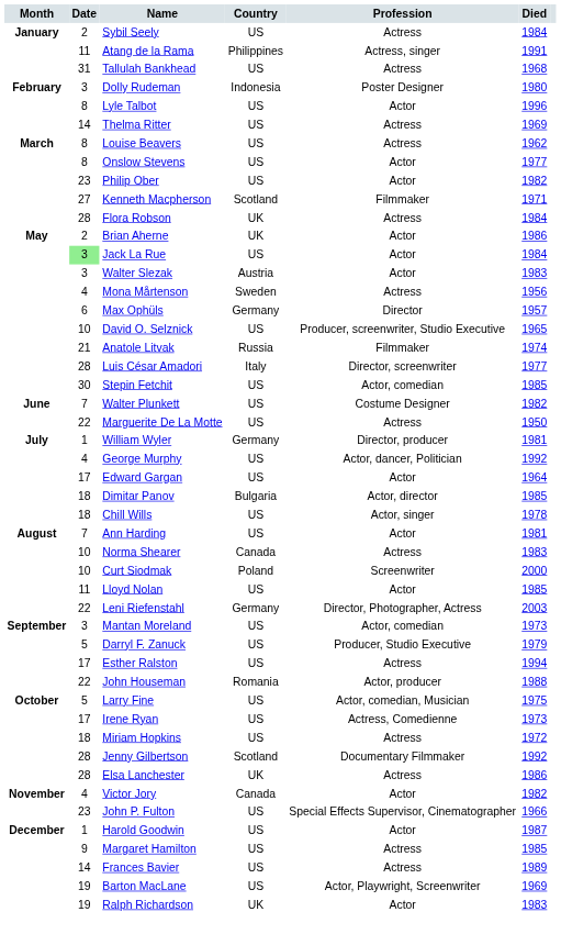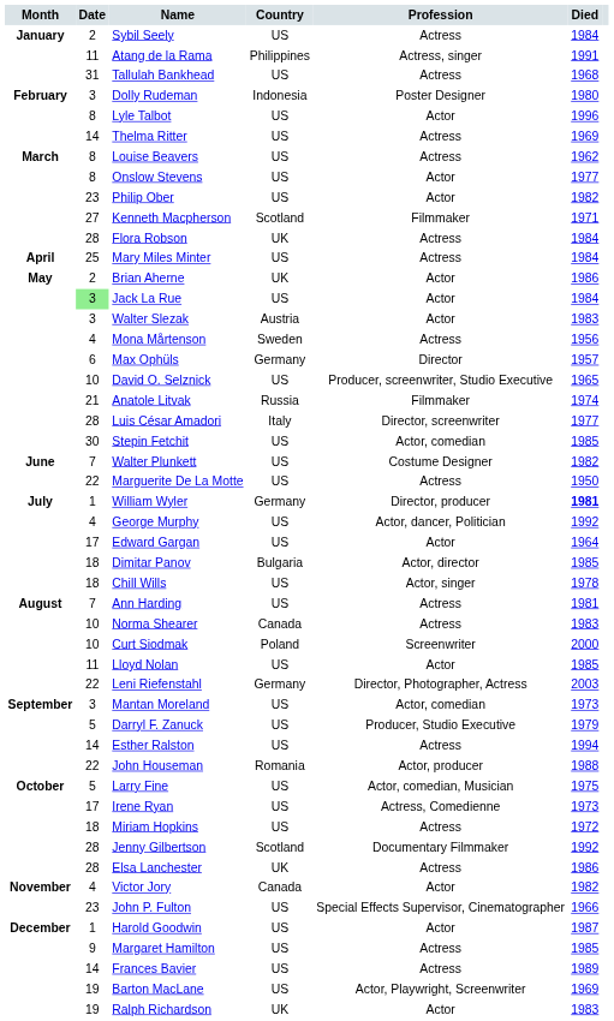 <table cellspacing="0" cellpadding="4" border="0">
 <tr style="background:#dae3e7; text-align:center;">
 <td><strong>Month</strong></td>
 <td><strong>Date</strong></td>
 <td><strong>Name</strong></td>
 <td><strong>Country</strong></td>
 <td><strong>Profession</strong></td>
 <td><strong>Died</strong></td>
 <td></td>
 </tr>
 <tr valign="top">
 <td rowspan=3 style="text-align:center; vertical-align:top;"><strong>January</strong></td>
 <td style="text-align:center;">2</td>
 <td><a href='#'>Sybil Seely</a></td>
 <td style="text-align:center;">US</td>
 <td style="text-align:center;">Actress</td>
 <td><a href='#'>1984</a></td>
 <td></td>
 </tr>
 <tr>
 <td style="text-align:center;">11</td>
 <td><a href='#'>Atang de la Rama</a></td>
 <td style="text-align:center;">Philippines</td>
 <td style="text-align:center;">Actress, singer</td>
 <td><a href='#'>1991</a></td>
 <td></td>
 </tr>
 <tr>
 <td style="text-align:center;">31</td>
 <td><a href='#'>Tallulah Bankhead</a></td>
 <td style="text-align:center;">US</td>
 <td style="text-align:center;">Actress</td>
 <td><a href='#'>1968</a></td>
 <td></td>
 </tr>
 <tr>
 <td rowspan=3 style="text-align:center; vertical-align:top;"><strong>February</strong></td>
 <td style="text-align:center;">3</td>
 <td><a href='#'>Dolly Rudeman</a></td>
 <td style="text-align:center;">Indonesia</td>
 <td style="text-align:center;">Poster Designer</td>
 <td><a href='#'>1980</a></td>
 <td></td>
 </tr>
 <tr>
 <td style="text-align:center;">8</td>
 <td><a href='#'>Lyle Talbot</a></td>
 <td style="text-align:center;">US</td>
 <td style="text-align:center;">Actor</td>
 <td><a href='#'>1996</a></td>
 <td></td>
 </tr>
 <tr>
 <td style="text-align:center;">14</td>
 <td><a href='#'>Thelma Ritter</a></td>
 <td style="text-align:center;">US</td>
 <td style="text-align:center;">Actress</td>
 <td><a href='#'>1969</a></td>
 <td></td>
 </tr>
 <tr>
 <td rowspan=5 style="text-align:center; vertical-align:top;"><strong>March</strong></td>
 <td style="text-align:center;">8</td>
 <td><a href='#'>Louise Beavers</a></td>
 <td style="text-align:center;">US</td>
 <td style="text-align:center;">Actress</td>
 <td><a href='#'>1962</a></td>
 <td></td>
 </tr>
 <tr>
 <td style="text-align:center;">8</td>
 <td><a href='#'>Onslow Stevens</a></td>
 <td style="text-align:center;">US</td>
 <td style="text-align:center;">Actor</td>
 <td><a href='#'>1977</a></td>
 <td></td>
 </tr>
 <tr>
 <td style="text-align:center;">23</td>
 <td><a href='#'>Philip Ober</a></td>
 <td style="text-align:center;">US</td>
 <td style="text-align:center;">Actor</td>
 <td><a href='#'>1982</a></td>
 <td></td>
 </tr>
 <tr>
 <td style="text-align:center;">27</td>
 <td><a href='#'>Kenneth Macpherson</a></td>
 <td style="text-align:center;">Scotland</td>
 <td style="text-align:center;">Filmmaker</td>
 <td><a href='#'>1971</a></td>
 <td></td>
 </tr>
 <tr>
 <td style="text-align:center;">28</td>
 <td><a href='#'>Flora Robson</a></td>
 <td style="text-align:center;">UK</td>
 <td style="text-align:center;">Actress</td>
 <td><a href='#'>1984</a></td>
 <td></td>
 </tr>
 <tr>
+<td rowspan=1 style="text-align:center; vertical-align:top;"><strong>April</strong></td>
+<td style="text-align:center;">25</td>
+<td><a href='#'>Mary Miles Minter</a></td>
+<td style="text-align:center;">US</td>
+<td style="text-align:center;">Actress</td>
+<td><a href='#'>1984</a></td>
+<td></td>
+</tr>
+<tr>
 <td rowspan=9 style="text-align:center; vertical-align:top;"><strong>May</strong></td>
 <td style="text-align:center;">2</td>
 <td><a href='#'>Brian Aherne</a></td>
 <td style="text-align:center;">UK</td>
 <td style="text-align:center;">Actor</td>
 <td><a href='#'>1986</a></td>
 <td></td>
 </tr>
 <tr>
 <td style="background: lightgreen; text-align:center;">3</td>
 <td><a href='#'>Jack La Rue</a></td>
 <td style="text-align:center;">US</td>
 <td style="text-align:center;">Actor</td>
 <td><a href='#'>1984</a></td>
 <td></td>
 </tr>
 <tr>
 <td style="text-align:center;">3</td>
 <td><a href='#'>Walter Slezak</a></td>
 <td style="text-align:center;">Austria</td>
 <td style="text-align:center;">Actor</td>
 <td><a href='#'>1983</a></td>
 <td></td>
 </tr>
 <tr>
 <td style="text-align:center;">4</td>
 <td><a href='#'>Mona Mårtenson</a></td>
 <td style="text-align:center;">Sweden</td>
 <td style="text-align:center;">Actress</td>
 <td><a href='#'>1956</a></td>
 <td></td>
 </tr>
 <tr>
 <td style="text-align:center;">6</td>
 <td><a href='#'>Max Ophüls</a></td>
 <td style="text-align:center;">Germany</td>
 <td style="text-align:center;">Director</td>
 <td><a href='#'>1957</a></td>
 <td></td>
 </tr>
 <tr>
 <td style="text-align:center;">10</td>
 <td><a href='#'>David O. Selznick</a></td>
 <td style="text-align:center;">US</td>
 <td style="text-align:center;">Producer, screenwriter, Studio Executive</td>
 <td><a href='#'>1965</a></td>
 <td></td>
 </tr>
 <tr>
 <td style="text-align:center;">21</td>
 <td><a href='#'>Anatole Litvak</a></td>
 <td style="text-align:center;">Russia</td>
 <td style="text-align:center;">Filmmaker</td>
 <td><a href='#'>1974</a></td>
 <td></td>
 </tr>
 <tr>
 <td style="text-align:center;">28</td>
 <td><a href='#'>Luis César Amadori</a></td>
 <td style="text-align:center;">Italy</td>
 <td style="text-align:center;">Director, screenwriter</td>
 <td><a href='#'>1977</a></td>
 <td></td>
 </tr>
 <tr>
 <td style="text-align:center;">30</td>
 <td><a href='#'>Stepin Fetchit</a></td>
 <td style="text-align:center;">US</td>
 <td style="text-align:center;">Actor, comedian</td>
 <td><a href='#'>1985</a></td>
 <td></td>
 </tr>
 <tr>
 <td rowspan=2 style="text-align:center; vertical-align:top;"><strong>June</strong></td>
 <td style="text-align:center;">7</td>
 <td><a href='#'>Walter Plunkett</a></td>
 <td style="text-align:center;">US</td>
 <td style="text-align:center;">Costume Designer</td>
 <td><a href='#'>1982</a></td>
 <td></td>
 </tr>
 <tr>
 <td style="text-align:center;">22</td>
 <td><a href='#'>Marguerite De La Motte</a></td>
 <td style="text-align:center;">US</td>
 <td style="text-align:center;">Actress</td>
 <td><a href='#'>1950</a></td>
 <td></td>
 </tr>
 <tr>
 <td rowspan=5 style="text-align:center; vertical-align:top;"><strong>July</strong></td>
 <td style="text-align:center;">1</td>
 <td><a href='#'>William Wyler</a></td>
 <td style="text-align:center;">Germany</td>
 <td style="text-align:center;">Director, producer</td>
-<td><a href='#'>1981</a></td>
+<td><strong><a href='#'>1981</a></strong></td>
 <td></td>
 </tr>
 <tr>
 <td style="text-align:center;">4</td>
 <td><a href='#'>George Murphy</a></td>
 <td style="text-align:center;">US</td>
 <td style="text-align:center;">Actor, dancer, Politician</td>
 <td><a href='#'>1992</a></td>
 <td></td>
 </tr>
 <tr>
 <td style="text-align:center;">17</td>
 <td><a href='#'>Edward Gargan</a></td>
 <td style="text-align:center;">US</td>
 <td style="text-align:center;">Actor</td>
 <td><a href='#'>1964</a></td>
 <td></td>
 </tr>
 <tr>
 <td style="text-align:center;">18</td>
 <td><a href='#'>Dimitar Panov</a></td>
 <td style="text-align:center;">Bulgaria</td>
 <td style="text-align:center;">Actor, director</td>
 <td><a href='#'>1985</a></td>
 <td></td>
 </tr>
 <tr>
 <td style="text-align:center;">18</td>
 <td><a href='#'>Chill Wills</a></td>
 <td style="text-align:center;">US</td>
 <td style="text-align:center;">Actor, singer</td>
 <td><a href='#'>1978</a></td>
 <td></td>
 </tr>
 <tr>
 <td rowspan=5 style="text-align:center; vertical-align:top;"><strong>August</strong></td>
 <td style="text-align:center;">7</td>
 <td><a href='#'>Ann Harding</a></td>
 <td style="text-align:center;">US</td>
-<td style="text-align:center;">Actor</td>
+<td style="text-align:center;">Actress</td>
 <td><a href='#'>1981</a></td>
 <td></td>
 </tr>
 <tr>
 <td style="text-align:center;">10</td>
 <td><a href='#'>Norma Shearer</a></td>
 <td style="text-align:center;">Canada</td>
 <td style="text-align:center;">Actress</td>
 <td><a href='#'>1983</a></td>
 <td></td>
 </tr>
 <tr>
 <td style="text-align:center;">10</td>
 <td><a href='#'>Curt Siodmak</a></td>
 <td style="text-align:center;">Poland</td>
 <td style="text-align:center;">Screenwriter</td>
 <td><a href='#'>2000</a></td>
 <td></td>
 </tr>
 <tr>
 <td style="text-align:center;">11</td>
 <td><a href='#'>Lloyd Nolan</a></td>
 <td style="text-align:center;">US</td>
 <td style="text-align:center;">Actor</td>
 <td><a href='#'>1985</a></td>
 <td></td>
 </tr>
 <tr>
 <td style="text-align:center;">22</td>
 <td><a href='#'>Leni Riefenstahl</a></td>
 <td style="text-align:center;">Germany</td>
 <td style="text-align:center;">Director, Photographer, Actress</td>
 <td><a href='#'>2003</a></td>
 <td></td>
 </tr>
 <tr>
 <td rowspan=4 style="text-align:center; vertical-align:top;"><strong>September</strong></td>
 <td style="text-align:center;">3</td>
 <td><a href='#'>Mantan Moreland</a></td>
 <td style="text-align:center;">US</td>
 <td style="text-align:center;">Actor, comedian</td>
 <td><a href='#'>1973</a></td>
 <td></td>
 </tr>
 <tr>
 <td style="text-align:center;">5</td>
 <td><a href='#'>Darryl F. Zanuck</a></td>
 <td style="text-align:center;">US</td>
 <td style="text-align:center;">Producer, Studio Executive</td>
 <td><a href='#'>1979</a></td>
 <td></td>
 </tr>
 <tr>
-<td style="text-align:center;">17</td>
+<td style="text-align:center;">14</td>
 <td><a href='#'>Esther Ralston</a></td>
 <td style="text-align:center;">US</td>
 <td style="text-align:center;">Actress</td>
 <td><a href='#'>1994</a></td>
 <td></td>
 </tr>
 <tr>
 <td style="text-align:center;">22</td>
 <td><a href='#'>John Houseman</a></td>
 <td style="text-align:center;">Romania</td>
 <td style="text-align:center;">Actor, producer</td>
 <td><a href='#'>1988</a></td>
 <td></td>
 </tr>
 <tr>
 <td rowspan=5 style="text-align:center; vertical-align:top;"><strong>October</strong></td>
 <td style="text-align:center;">5</td>
 <td><a href='#'>Larry Fine</a></td>
 <td style="text-align:center;">US</td>
 <td style="text-align:center;">Actor, comedian, Musician</td>
 <td><a href='#'>1975</a></td>
 <td></td>
 </tr>
 <tr>
 <td style="text-align:center;">17</td>
 <td><a href='#'>Irene Ryan</a></td>
 <td style="text-align:center;">US</td>
 <td style="text-align:center;">Actress, Comedienne</td>
 <td><a href='#'>1973</a></td>
 <td></td>
 </tr>
 <tr>
 <td style="text-align:center;">18</td>
 <td><a href='#'>Miriam Hopkins</a></td>
 <td style="text-align:center;">US</td>
 <td style="text-align:center;">Actress</td>
 <td><a href='#'>1972</a></td>
 <td></td>
 </tr>
 <tr>
 <td style="text-align:center;">28</td>
 <td><a href='#'>Jenny Gilbertson</a></td>
 <td style="text-align:center;">Scotland</td>
 <td style="text-align:center;">Documentary Filmmaker</td>
 <td><a href='#'>1992</a></td>
 <td></td>
 </tr>
 <tr>
 <td style="text-align:center;">28</td>
 <td><a href='#'>Elsa Lanchester</a></td>
 <td style="text-align:center;">UK</td>
 <td style="text-align:center;">Actress</td>
 <td><a href='#'>1986</a></td>
 <td></td>
 </tr>
 <tr>
 <td rowspan=2 style="text-align:center; vertical-align:top;"><strong>November</strong></td>
 <td style="text-align:center;">4</td>
 <td><a href='#'>Victor Jory</a></td>
 <td style="text-align:center;">Canada</td>
 <td style="text-align:center;">Actor</td>
 <td><a href='#'>1982</a></td>
 <td></td>
 </tr>
 <tr>
 <td style="text-align:center;">23</td>
 <td><a href='#'>John P. Fulton</a></td>
 <td style="text-align:center;">US</td>
 <td style="text-align:center;">Special Effects Supervisor, Cinematographer</td>
 <td><a href='#'>1966</a></td>
 <td></td>
 </tr>
 <tr>
 <td rowspan=5 style="text-align:center; vertical-align:top;"><strong>December</strong></td>
 <td style="text-align:center;">1</td>
 <td><a href='#'>Harold Goodwin</a></td>
 <td style="text-align:center;">US</td>
 <td style="text-align:center;">Actor</td>
 <td><a href='#'>1987</a></td>
 <td></td>
 </tr>
 <tr>
 <td style="text-align:center;">9</td>
 <td><a href='#'>Margaret Hamilton</a></td>
 <td style="text-align:center;">US</td>
 <td style="text-align:center;">Actress</td>
 <td><a href='#'>1985</a></td>
 <td></td>
 </tr>
 <tr>
 <td style="text-align:center;">14</td>
 <td><a href='#'>Frances Bavier</a></td>
 <td style="text-align:center;">US</td>
 <td style="text-align:center;">Actress</td>
 <td><a href='#'>1989</a></td>
 <td></td>
 </tr>
 <tr>
 <td style="text-align:center;">19</td>
 <td><a href='#'>Barton MacLane</a></td>
 <td style="text-align:center;">US</td>
 <td style="text-align:center;">Actor, Playwright, Screenwriter</td>
 <td><a href='#'>1969</a></td>
 <td></td>
 </tr>
 <tr>
 <td style="text-align:center;">19</td>
 <td><a href='#'>Ralph Richardson</a></td>
 <td style="text-align:center;">UK</td>
 <td style="text-align:center;">Actor</td>
 <td><a href='#'>1983</a></td>
 <td></td>
 </tr>
 <tr>
 </tr>
 </table>
